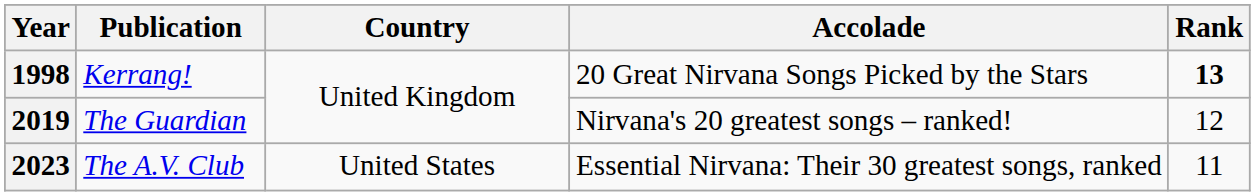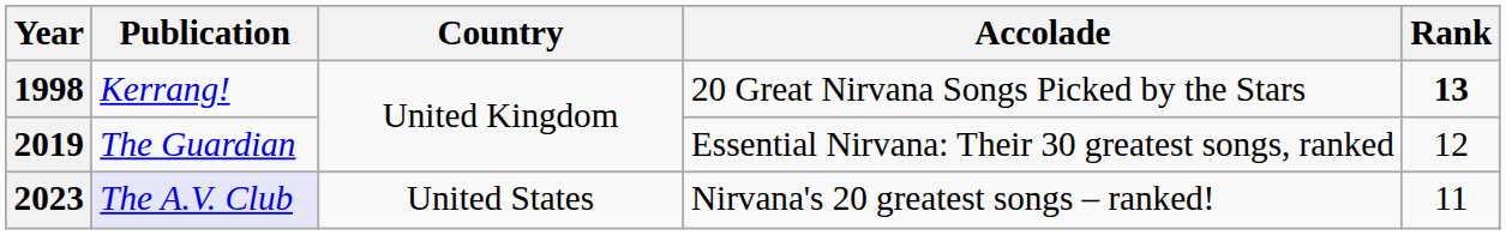 <table class="wikitable plainrowheaders" style="text-align:left;">
 <tr>
 <th scope="col">Year</th>
 <th scope="col" style="width:6em;">Publication</th>
 <th scope="col" style="width:10em;">Country</th>
 <th scope="col">Accolade</th>
 <th scope="col">Rank</th>
 </tr>
 <tr>
 <th scope="row">1998</th>
 <td><em><a href='#'>Kerrang!</a></em></td>
 <td style="text-align:center;" rowspan="2">United Kingdom</td>
 <td>20 Great Nirvana Songs Picked by the Stars</td>
 <td style="text-align:center;"><strong>13</strong></td>
 </tr>
 <tr>
 <th scope="row">2019</th>
 <td><em><a href='#'>The Guardian</a></em></td>
-<td>Nirvana's 20 greatest songs – ranked!</td>
+<td>Essential Nirvana: Their 30 greatest songs, ranked</td>
 <td style="text-align:center;">12</td>
 </tr>
 <tr>
 <th scope="row">2023</th>
-<td><em><a href='#'>The A.V. Club</a></em></td>
+<td style="background: lavender;"><em><a href='#'>The A.V. Club</a></em></td>
 <td style="text-align:center">United States</td>
-<td>Essential Nirvana: Their 30 greatest songs, ranked</td>
+<td>Nirvana's 20 greatest songs – ranked!</td>
 <td style="text-align:center;">11</td>
 </tr>
 </table>
